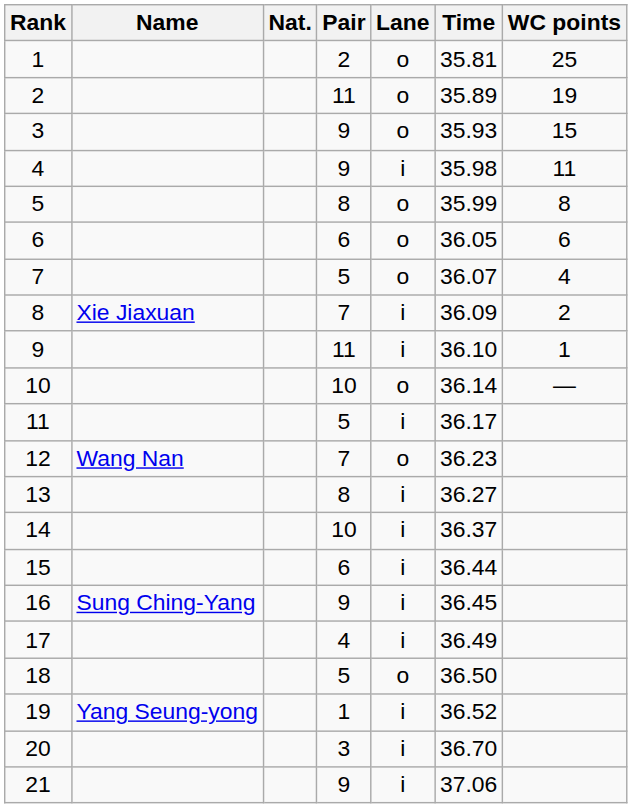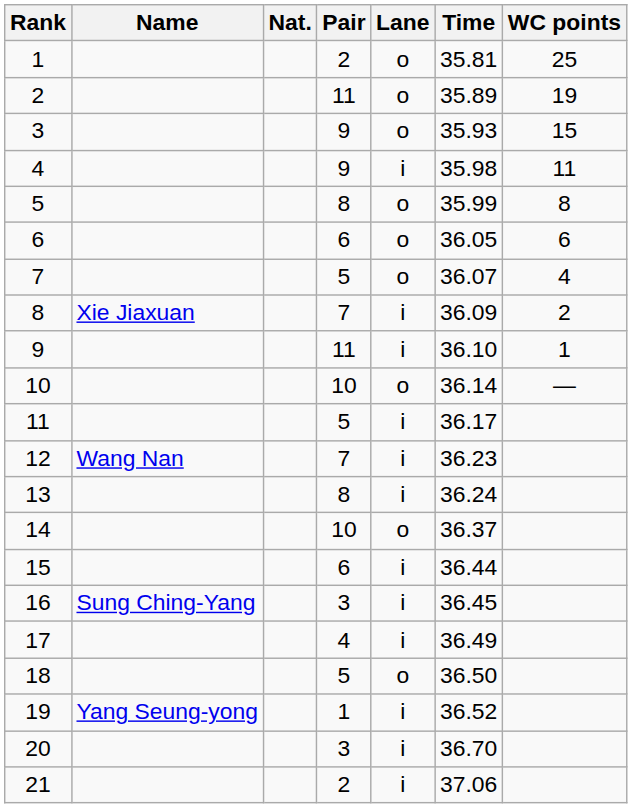 <table class="wikitable sortable" style="text-align:center">
 <tr>
 <th>Rank</th>
 <th>Name</th>
 <th>Nat.</th>
 <th>Pair</th>
 <th>Lane</th>
 <th>Time</th>
 <th>WC points</th>
 </tr>
 <tr>
 <td>1</td>
 <td align=left></td>
 <td></td>
 <td>2</td>
 <td>o</td>
 <td>35.81</td>
 <td>25</td>
 </tr>
 <tr>
 <td>2</td>
 <td align=left></td>
 <td></td>
 <td>11</td>
 <td>o</td>
 <td>35.89</td>
 <td>19</td>
 </tr>
 <tr>
 <td>3</td>
 <td align=left></td>
 <td></td>
 <td>9</td>
 <td>o</td>
 <td>35.93</td>
 <td>15</td>
 </tr>
 <tr>
 <td>4</td>
 <td align=left></td>
 <td></td>
 <td>9</td>
 <td>i</td>
 <td>35.98</td>
 <td>11</td>
 </tr>
 <tr>
 <td>5</td>
 <td align=left></td>
 <td></td>
 <td>8</td>
 <td>o</td>
 <td>35.99</td>
 <td>8</td>
 </tr>
 <tr>
 <td>6</td>
 <td align=left></td>
 <td></td>
 <td>6</td>
 <td>o</td>
 <td>36.05</td>
 <td>6</td>
 </tr>
 <tr>
 <td>7</td>
 <td align=left></td>
 <td></td>
 <td>5</td>
 <td>o</td>
 <td>36.07</td>
 <td>4</td>
 </tr>
 <tr>
 <td>8</td>
 <td align=left><a href='#'>Xie Jiaxuan</a></td>
 <td></td>
 <td>7</td>
 <td>i</td>
 <td>36.09</td>
 <td>2</td>
 </tr>
 <tr>
 <td>9</td>
 <td align=left></td>
 <td></td>
 <td>11</td>
 <td>i</td>
 <td>36.10</td>
 <td>1</td>
 </tr>
 <tr>
 <td>10</td>
 <td align=left></td>
 <td></td>
 <td>10</td>
 <td>o</td>
 <td>36.14</td>
 <td>—</td>
 </tr>
 <tr>
 <td>11</td>
 <td align=left></td>
 <td></td>
 <td>5</td>
 <td>i</td>
 <td>36.17</td>
 <td></td>
 </tr>
 <tr>
 <td>12</td>
 <td align=left><a href='#'>Wang Nan</a></td>
 <td></td>
 <td>7</td>
-<td>o</td>
+<td>i</td>
 <td>36.23</td>
 <td></td>
 </tr>
 <tr>
 <td>13</td>
 <td align=left></td>
 <td></td>
 <td>8</td>
 <td>i</td>
-<td>36.27</td>
+<td>36.24</td>
 <td></td>
 </tr>
 <tr>
 <td>14</td>
 <td align=left></td>
 <td></td>
 <td>10</td>
-<td>i</td>
+<td>o</td>
 <td>36.37</td>
 <td></td>
 </tr>
 <tr>
 <td>15</td>
 <td align=left></td>
 <td></td>
 <td>6</td>
 <td>i</td>
 <td>36.44</td>
 <td></td>
 </tr>
 <tr>
 <td>16</td>
 <td align=left><a href='#'>Sung Ching-Yang</a></td>
 <td></td>
-<td>9</td>
+<td>3</td>
 <td>i</td>
 <td>36.45</td>
 <td></td>
 </tr>
 <tr>
 <td>17</td>
 <td align=left></td>
 <td></td>
 <td>4</td>
 <td>i</td>
 <td>36.49</td>
 <td></td>
 </tr>
 <tr>
 <td>18</td>
 <td align=left></td>
 <td></td>
 <td>5</td>
 <td>o</td>
 <td>36.50</td>
 <td></td>
 </tr>
 <tr>
 <td>19</td>
 <td align=left><a href='#'>Yang Seung-yong</a></td>
 <td></td>
 <td>1</td>
 <td>i</td>
 <td>36.52</td>
 <td></td>
 </tr>
 <tr>
 <td>20</td>
 <td align=left></td>
 <td></td>
 <td>3</td>
 <td>i</td>
 <td>36.70</td>
 <td></td>
 </tr>
 <tr>
 <td>21</td>
 <td align=left></td>
 <td></td>
-<td>9</td>
+<td>2</td>
 <td>i</td>
 <td>37.06</td>
 <td></td>
 </tr>
 </table>
